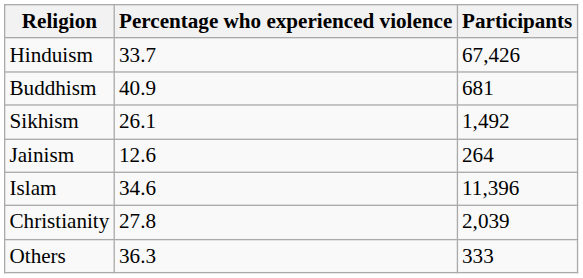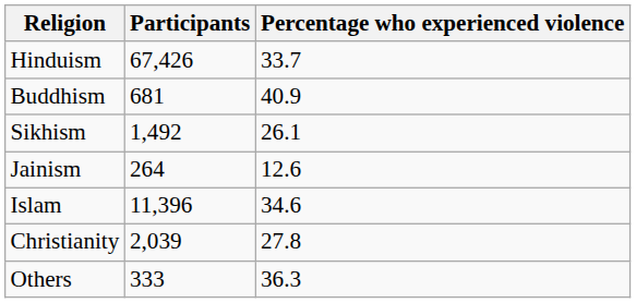 <table class="wikitable">
 <tr>
 <th>Religion</th>
+<th>Participants</th>
 <th>Percentage who experienced violence</th>
-<th>Participants</th>
 </tr>
 <tr>
 <td>Hinduism</td>
+<td>67,426</td>
 <td>33.7</td>
-<td>67,426</td>
 </tr>
 <tr>
 <td>Buddhism</td>
+<td>681</td>
 <td>40.9</td>
-<td>681</td>
 </tr>
 <tr>
 <td>Sikhism</td>
+<td>1,492</td>
 <td>26.1</td>
-<td>1,492</td>
 </tr>
 <tr>
 <td>Jainism</td>
+<td>264</td>
 <td>12.6</td>
-<td>264</td>
 </tr>
 <tr>
 <td>Islam</td>
+<td>11,396</td>
 <td>34.6</td>
-<td>11,396</td>
 </tr>
 <tr>
 <td>Christianity</td>
+<td>2,039</td>
 <td>27.8</td>
-<td>2,039</td>
 </tr>
 <tr>
 <td>Others</td>
+<td>333</td>
 <td>36.3</td>
-<td>333</td>
 </tr>
 </table>
